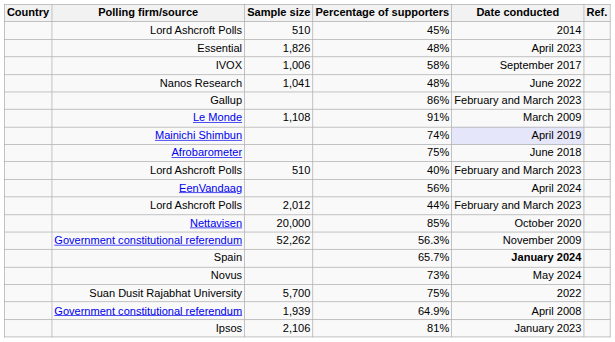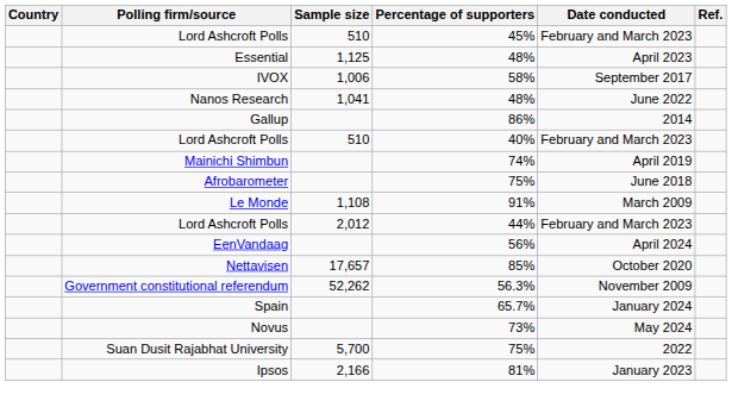 <table class="wikitable sortable" style="text-align:right">
 <tr>
 <th>Country</th>
 <th>Polling firm/source</th>
 <th>Sample size</th>
 <th>Percentage of supporters</th>
 <th>Date conducted</th>
 <th class="unsortable">Ref.</th>
 </tr>
 <tr>
 <td style="text-align:left;"></td>
 <td>Lord Ashcroft Polls</td>
 <td>510</td>
 <td>45%</td>
-<td>2014</td>
+<td>February and March 2023</td>
 <td></td>
 </tr>
 <tr>
 <td style="text-align:left;"></td>
 <td>Essential</td>
-<td>1,826</td>
+<td>1,125</td>
 <td>48%</td>
 <td>April 2023</td>
 <td></td>
 </tr>
 <tr>
 <td style="text-align:left;"></td>
 <td>IVOX</td>
 <td>1,006</td>
 <td>58%</td>
 <td>September 2017</td>
 <td></td>
 </tr>
 <tr>
 <td style="text-align:left;"></td>
 <td>Nanos Research</td>
 <td>1,041</td>
 <td>48%</td>
 <td>June 2022</td>
 <td></td>
 </tr>
 <tr>
 <td style="text-align:left;"></td>
 <td>Gallup</td>
 <td></td>
 <td>86%</td>
+<td>2014</td>
+<td></td>
+</tr>
+<tr>
+<td style="text-align:left;"></td>
+<td>Lord Ashcroft Polls</td>
+<td>510</td>
+<td>40%</td>
 <td>February and March 2023</td>
+<td></td>
+</tr>
+<tr>
+<td style="text-align:left;"></td>
+<td><a href='#'>Mainichi Shimbun</a></td>
+<td></td>
+<td>74%</td>
+<td>April 2019</td>
+<td></td>
+</tr>
+<tr>
+<td style="text-align:left;"></td>
+<td><a href='#'>Afrobarometer</a></td>
+<td></td>
+<td>75%</td>
+<td>June 2018</td>
 <td></td>
 </tr>
 <tr>
 <td style="text-align:left;"></td>
 <td><a href='#'>Le Monde</a></td>
 <td>1,108</td>
 <td>91%</td>
 <td>March 2009</td>
 <td></td>
 </tr>
 <tr>
 <td style="text-align:left;"></td>
-<td><a href='#'>Mainichi Shimbun</a></td>
-<td></td>
-<td>74%</td>
-<td style="background: lavender;">April 2019</td>
-<td></td>
-</tr>
-<tr>
-<td style="text-align:left;"></td>
-<td><a href='#'>Afrobarometer</a></td>
-<td></td>
-<td>75%</td>
-<td>June 2018</td>
-<td></td>
-</tr>
-<tr>
-<td style="text-align:left;"></td>
 <td>Lord Ashcroft Polls</td>
-<td>510</td>
-<td>40%</td>
+<td>2,012</td>
+<td>44%</td>
 <td>February and March 2023</td>
 <td></td>
 </tr>
 <tr>
 <td style="text-align:left;"></td>
 <td><a href='#'>EenVandaag</a></td>
 <td></td>
 <td>56%</td>
 <td>April 2024</td>
 <td></td>
 </tr>
 <tr>
 <td style="text-align:left;"></td>
-<td>Lord Ashcroft Polls</td>
-<td>2,012</td>
-<td>44%</td>
-<td>February and March 2023</td>
-<td></td>
-</tr>
-<tr>
-<td style="text-align:left;"></td>
 <td><a href='#'>Nettavisen</a></td>
-<td>20,000</td>
+<td>17,657</td>
 <td>85%</td>
 <td>October 2020</td>
 <td></td>
 </tr>
 <tr>
 <td style="text-align:left;"></td>
 <td><a href='#'>Government constitutional referendum</a></td>
 <td>52,262</td>
 <td>56.3%</td>
 <td>November 2009</td>
 <td></td>
 </tr>
 <tr>
 <td style="text-align:left;"></td>
 <td>Spain</td>
 <td></td>
 <td>65.7%</td>
-<td><strong>January 2024</strong></td>
+<td>January 2024</td>
 <td></td>
 </tr>
 <tr>
 <td style="text-align:left;"></td>
 <td>Novus</td>
 <td></td>
 <td>73%</td>
 <td>May 2024</td>
 <td></td>
 </tr>
 <tr>
 <td style="text-align:left;"></td>
 <td>Suan Dusit Rajabhat University</td>
 <td>5,700</td>
 <td>75%</td>
 <td>2022</td>
 <td></td>
 </tr>
 <tr>
 <td style="text-align:left;"></td>
-<td><a href='#'>Government constitutional referendum</a></td>
-<td>1,939</td>
-<td>64.9%</td>
-<td>April 2008</td>
-<td></td>
-</tr>
-<tr>
-<td style="text-align:left;"></td>
 <td>Ipsos</td>
-<td>2,106</td>
+<td>2,166</td>
 <td>81%</td>
 <td>January 2023</td>
 <td></td>
 </tr>
 </table>
